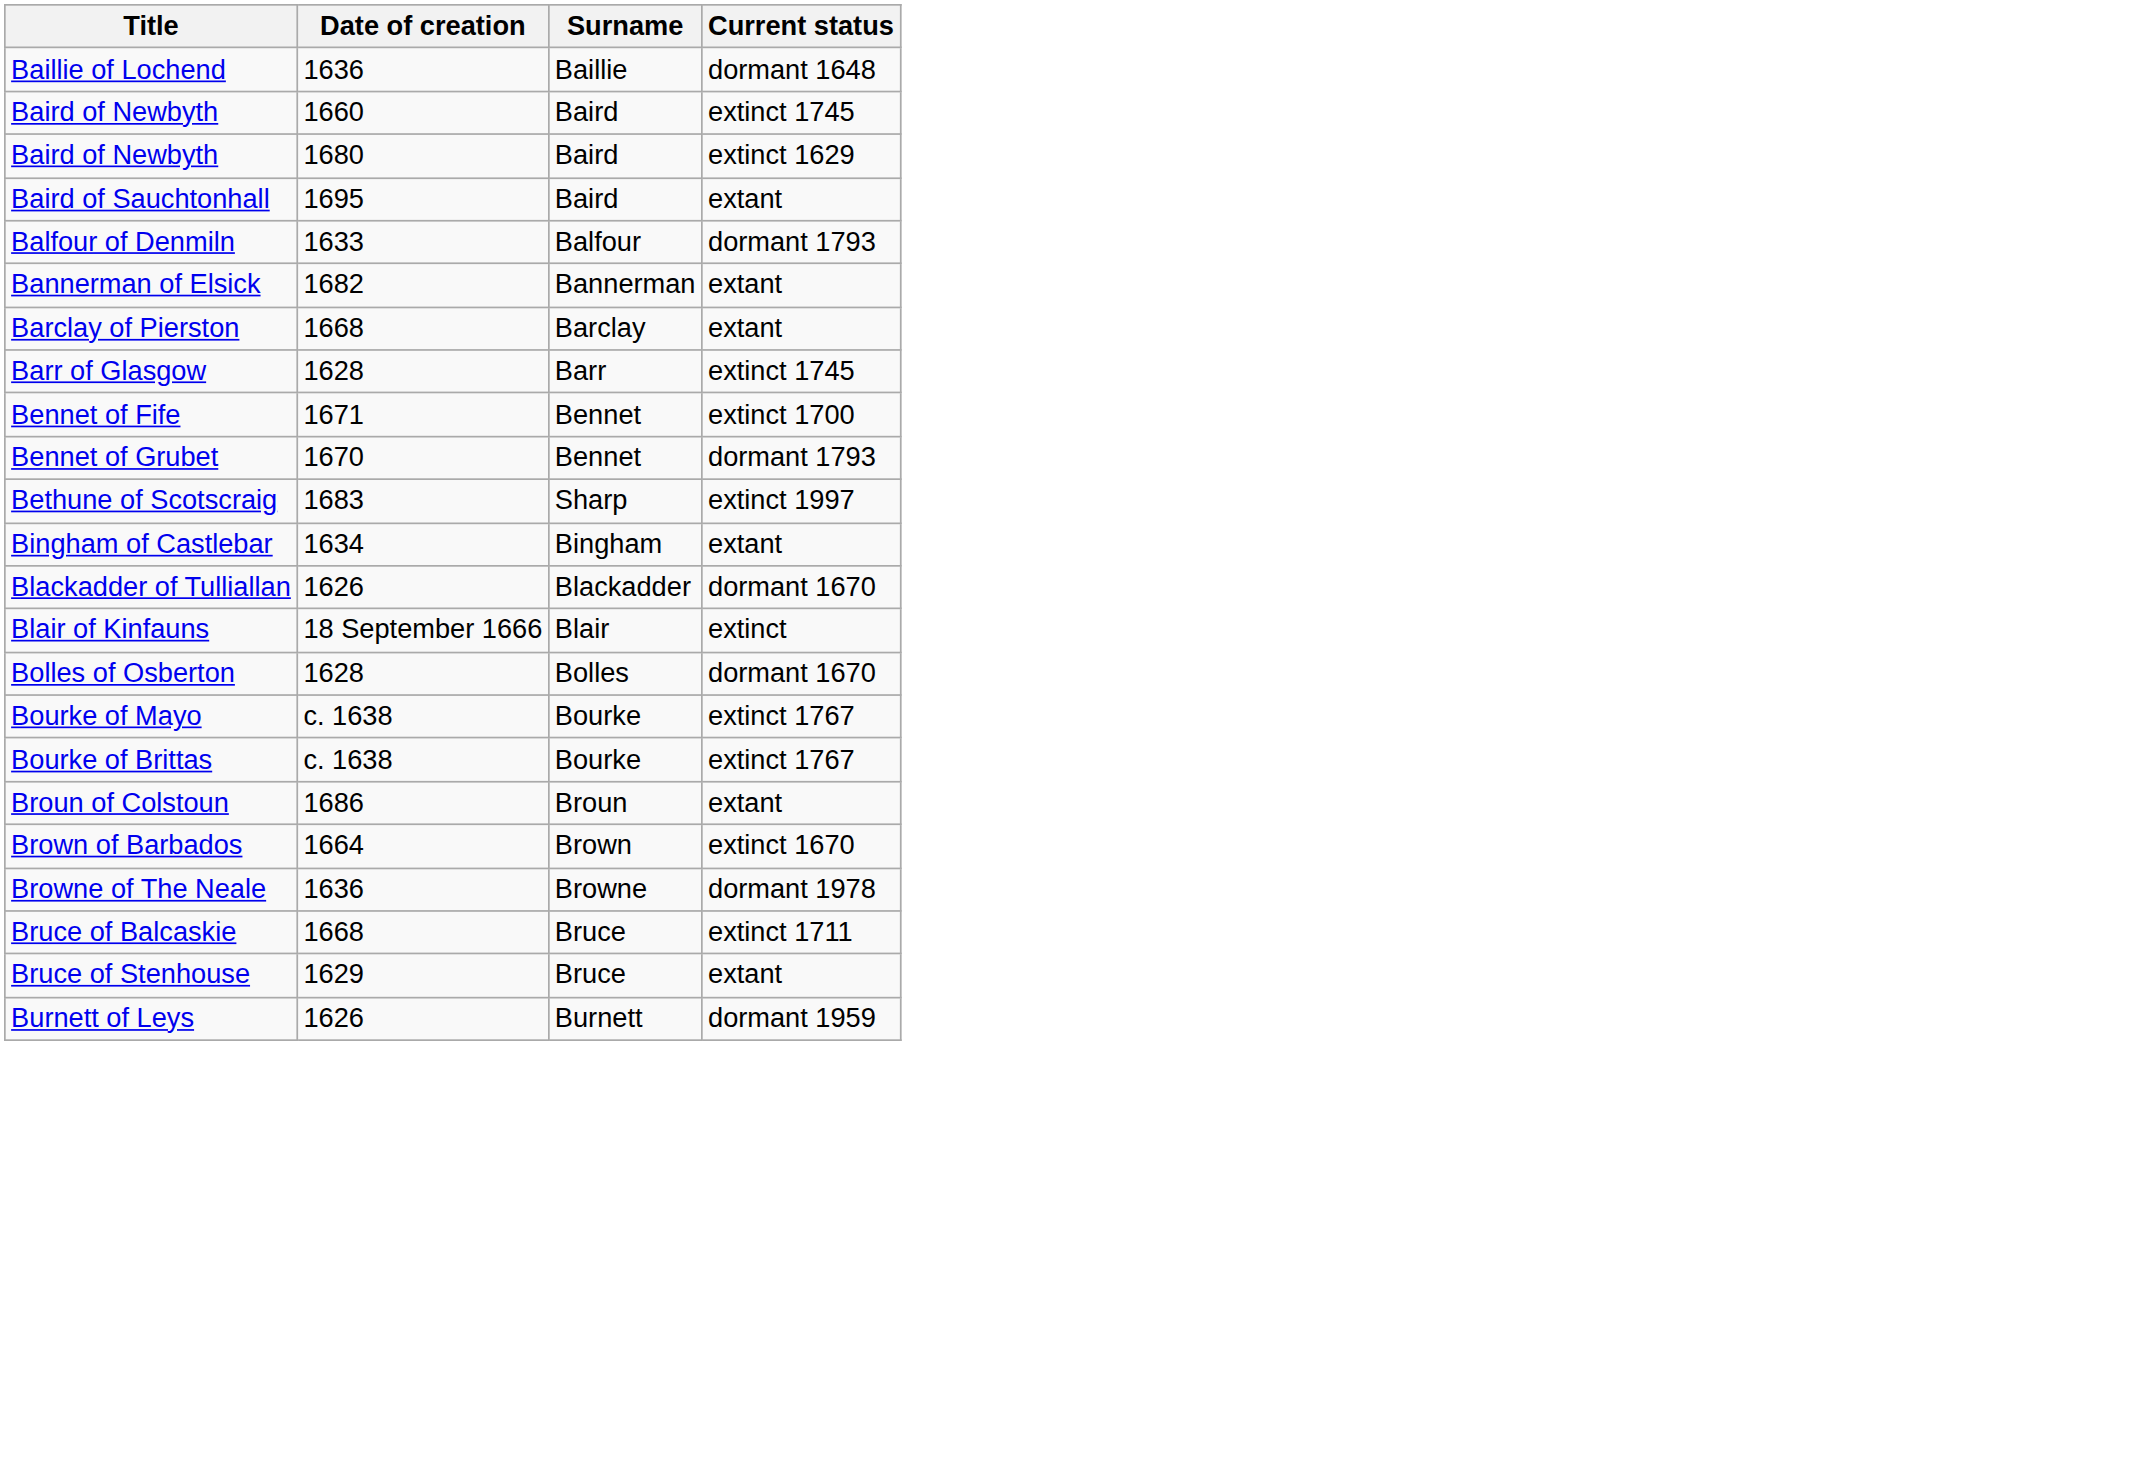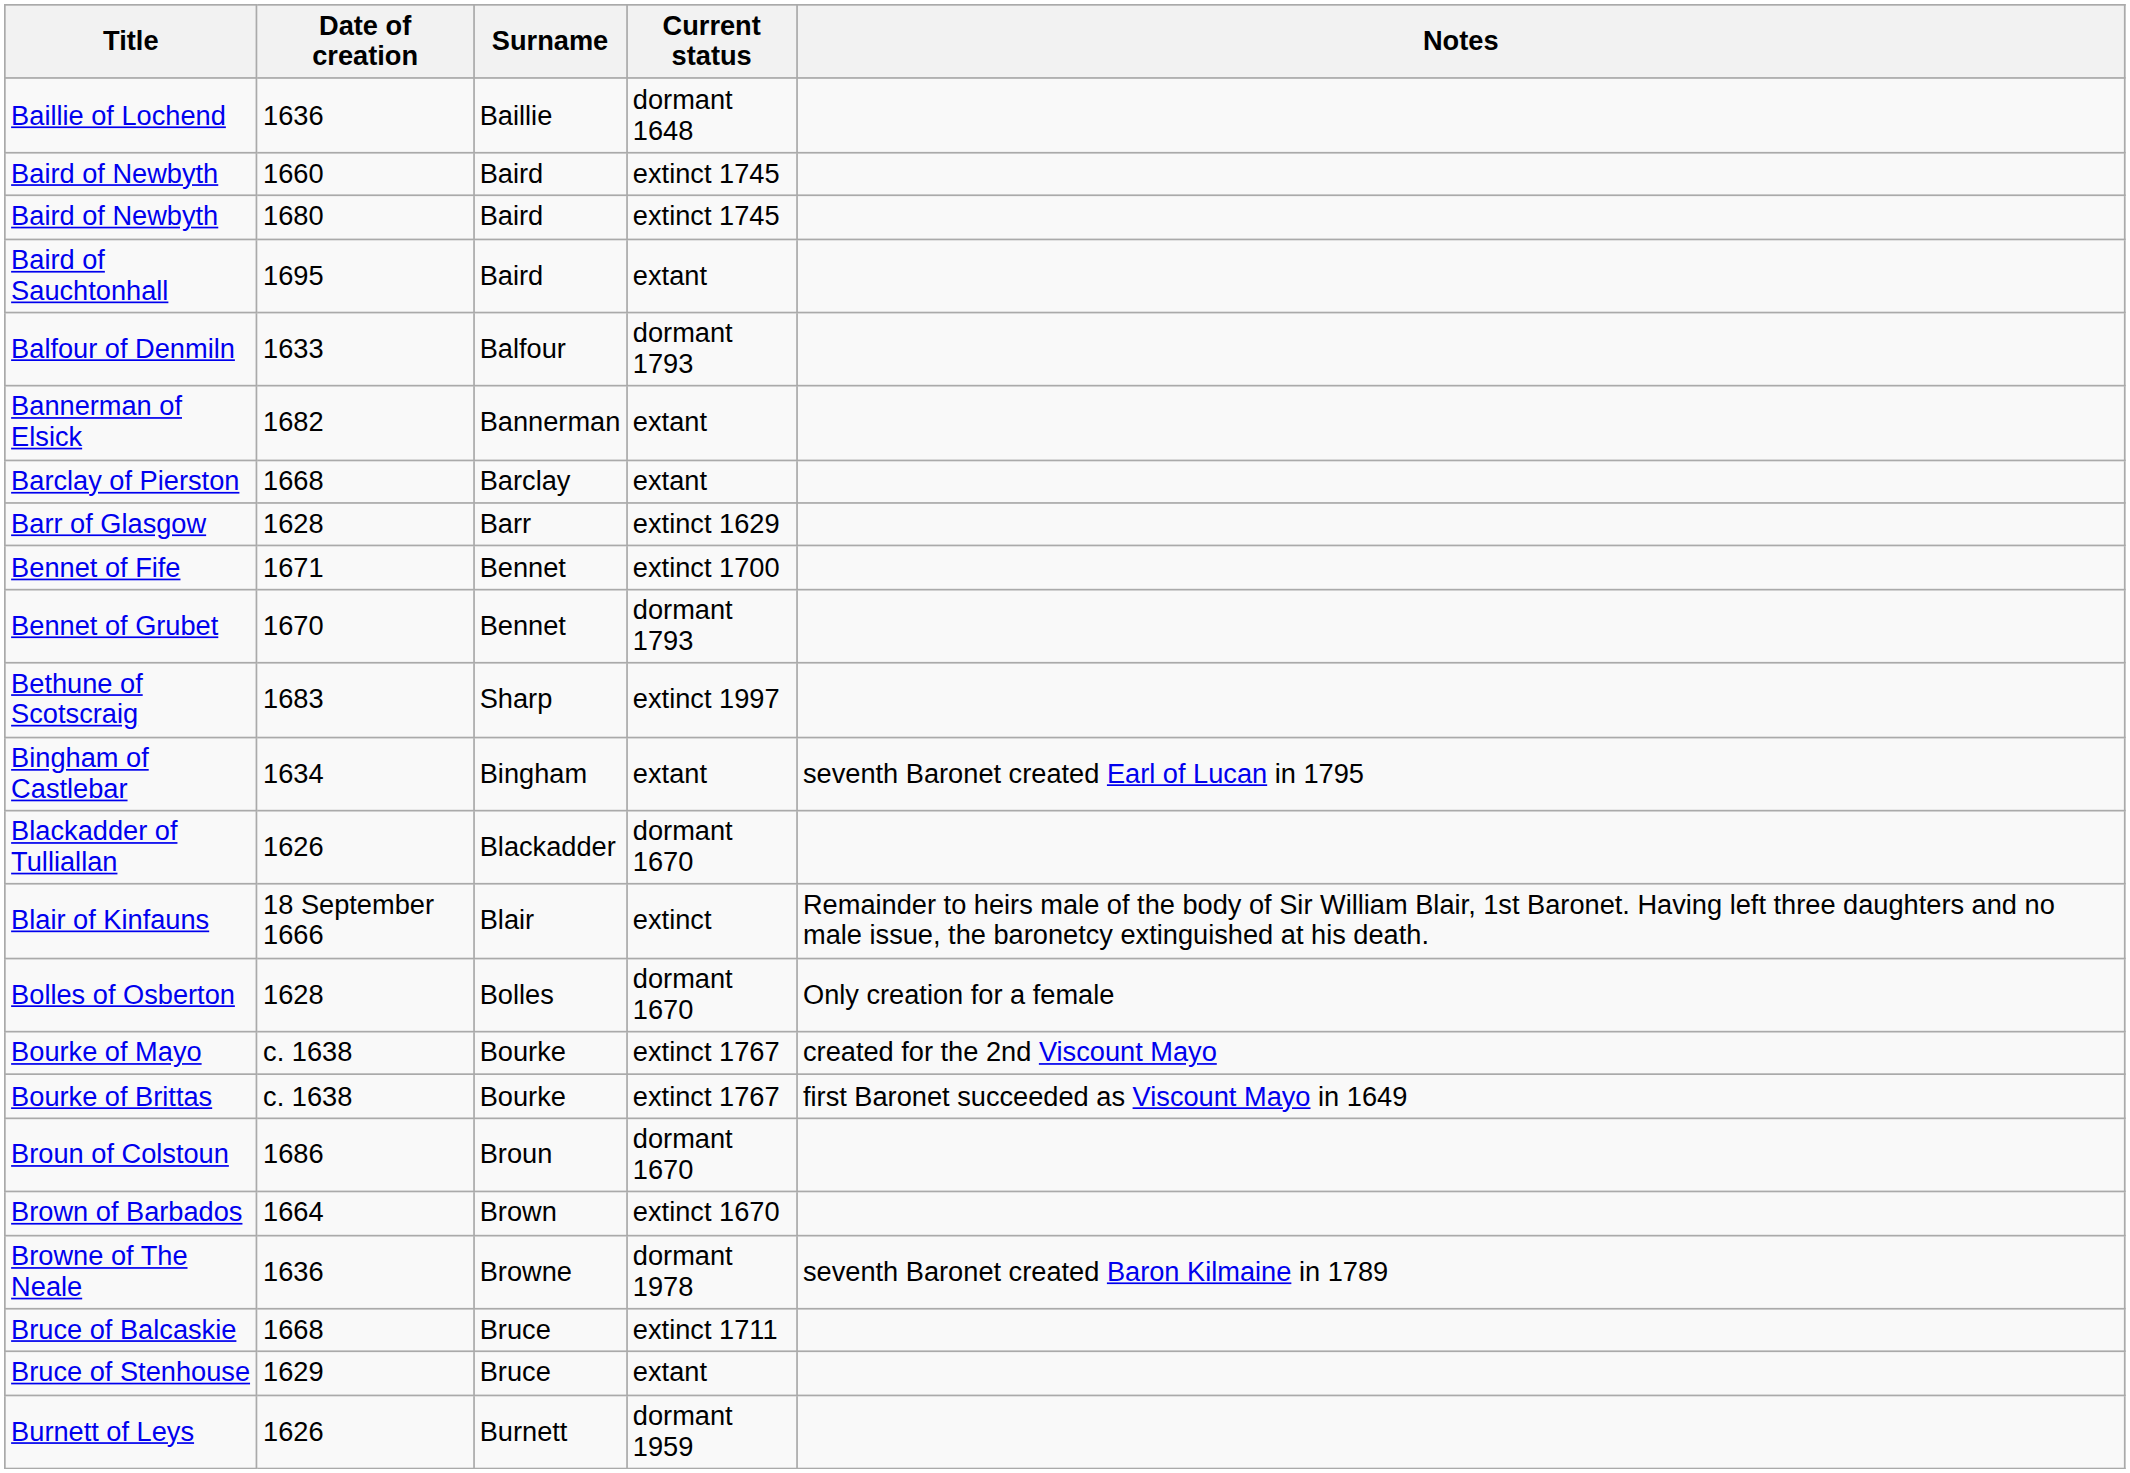 <table class="wikitable">
 <tr>
 <th>Title</th>
 <th>Date of creation</th>
 <th>Surname</th>
 <th>Current status</th>
+<th>Notes</th>
 </tr>
 <tr>
 <td><a href='#'>Baillie of Lochend</a></td>
 <td>1636</td>
 <td>Baillie</td>
 <td>dormant 1648</td>
+<td> </td>
 </tr>
 <tr>
 <td><a href='#'>Baird of Newbyth</a></td>
 <td>1660</td>
 <td>Baird</td>
 <td>extinct 1745</td>
+<td> </td>
 </tr>
 <tr>
 <td><a href='#'>Baird of Newbyth</a></td>
 <td>1680</td>
 <td>Baird</td>
-<td>extinct 1629</td>
+<td>extinct 1745</td>
+<td></td>
 </tr>
 <tr>
 <td><a href='#'>Baird of Sauchtonhall</a></td>
 <td>1695</td>
 <td>Baird</td>
 <td>extant</td>
+<td> </td>
 </tr>
 <tr>
 <td><a href='#'>Balfour of Denmiln</a></td>
 <td>1633</td>
 <td>Balfour</td>
 <td>dormant 1793</td>
+<td> </td>
 </tr>
 <tr>
 <td><a href='#'>Bannerman of Elsick</a></td>
 <td>1682</td>
 <td>Bannerman</td>
 <td>extant</td>
+<td> </td>
 </tr>
 <tr>
 <td><a href='#'>Barclay of Pierston</a></td>
 <td>1668</td>
 <td>Barclay</td>
 <td>extant</td>
+<td> </td>
 </tr>
 <tr>
 <td><a href='#'>Barr of Glasgow</a></td>
 <td>1628</td>
 <td>Barr</td>
-<td>extinct 1745</td>
+<td>extinct 1629</td>
+<td> </td>
 </tr>
 <tr>
 <td><a href='#'>Bennet of Fife</a></td>
 <td>1671</td>
 <td>Bennet</td>
 <td>extinct 1700</td>
+<td> </td>
 </tr>
 <tr>
 <td><a href='#'>Bennet of Grubet</a></td>
 <td>1670</td>
 <td>Bennet</td>
 <td>dormant 1793</td>
+<td> </td>
 </tr>
 <tr>
 <td><a href='#'>Bethune of Scotscraig</a></td>
 <td>1683</td>
 <td>Sharp</td>
 <td>extinct 1997</td>
+<td> </td>
 </tr>
 <tr>
 <td><a href='#'>Bingham of Castlebar</a></td>
 <td>1634</td>
 <td>Bingham</td>
 <td>extant</td>
+<td>seventh Baronet created <a href='#'>Earl of Lucan</a> in 1795</td>
 </tr>
 <tr>
 <td><a href='#'>Blackadder of Tulliallan</a></td>
 <td>1626</td>
 <td>Blackadder</td>
 <td>dormant 1670</td>
+<td> </td>
 </tr>
 <tr>
 <td><a href='#'>Blair of Kinfauns</a></td>
 <td>18 September 1666</td>
 <td>Blair</td>
 <td>extinct</td>
+<td>Remainder to heirs male of the body of Sir William Blair, 1st Baronet. Having left three daughters and no male issue, the baronetcy extinguished at his death.</td>
 </tr>
 <tr>
 <td><a href='#'>Bolles of Osberton</a></td>
 <td>1628</td>
 <td>Bolles</td>
 <td>dormant 1670</td>
+<td>Only creation for a female</td>
 </tr>
 <tr>
 <td><a href='#'>Bourke of Mayo</a></td>
 <td>c. 1638</td>
 <td>Bourke</td>
 <td>extinct 1767</td>
+<td>created for the 2nd <a href='#'>Viscount Mayo</a></td>
 </tr>
 <tr>
 <td><a href='#'>Bourke of Brittas</a></td>
 <td>c. 1638</td>
 <td>Bourke</td>
 <td>extinct 1767</td>
+<td>first Baronet succeeded as <a href='#'>Viscount Mayo</a> in 1649</td>
 </tr>
 <tr>
 <td><a href='#'>Broun of Colstoun</a></td>
 <td>1686</td>
 <td>Broun</td>
-<td>extant</td>
+<td>dormant 1670</td>
+<td> </td>
 </tr>
 <tr>
 <td><a href='#'>Brown of Barbados</a></td>
 <td>1664</td>
 <td>Brown</td>
 <td>extinct 1670</td>
+<td> </td>
 </tr>
 <tr>
 <td><a href='#'>Browne of The Neale</a></td>
 <td>1636</td>
 <td>Browne</td>
 <td>dormant 1978</td>
+<td>seventh Baronet created <a href='#'>Baron Kilmaine</a> in 1789</td>
 </tr>
 <tr>
 <td><a href='#'>Bruce of Balcaskie</a></td>
 <td>1668</td>
 <td>Bruce</td>
 <td>extinct 1711</td>
+<td> </td>
 </tr>
 <tr>
 <td><a href='#'>Bruce of Stenhouse</a></td>
 <td>1629</td>
 <td>Bruce</td>
 <td>extant</td>
+<td> </td>
 </tr>
 <tr>
 <td><a href='#'>Burnett of Leys</a></td>
 <td>1626</td>
 <td>Burnett</td>
 <td>dormant 1959</td>
+<td></td>
 </tr>
 </table>
